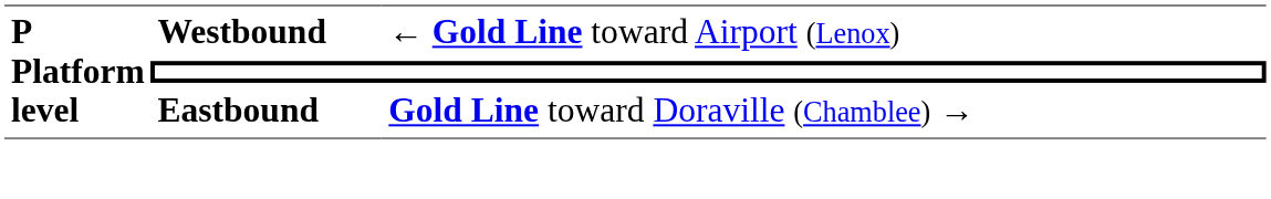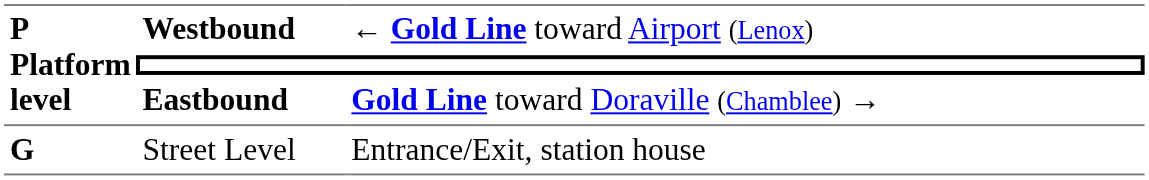 <table table border=0 cellspacing=0 cellpadding=3>
 <tr>
 <td style="border-top:solid 1px gray;border-bottom:solid 1px gray;" width=50 rowspan=3 valign=top><strong>P<br>Platform level</strong></td>
 <td style="border-top:solid 1px gray;" width=100><strong>Westbound</strong></td>
 <td style="border-top:solid 1px gray;" width=400>← <a href='#'><span><strong>Gold Line</strong></span></a> toward <a href='#'>Airport</a> <small>(<a href='#'>Lenox</a>)</small></td>
 </tr>
 <tr>
 <td style="border-top:solid 2px black;border-right:solid 2px black;border-left:solid 2px black;border-bottom:solid 2px black;text-align:center;" colspan=2></td>
 </tr>
 <tr>
 <td style="border-bottom:solid 1px gray;"><strong>Eastbound</strong></td>
 <td style="border-bottom:solid 1px gray;"> <a href='#'><span><strong>Gold Line</strong></span></a> toward <a href='#'>Doraville</a> <small>(<a href='#'>Chamblee</a>)</small> →</td>
 </tr>
+<tr>
+<td style="border-bottom:solid 1px gray;" width=50 valign=top><strong>G</strong></td>
+<td style="border-bottom:solid 1px gray;" width=100 valign=top>Street Level</td>
+<td style="border-bottom:solid 1px gray;" width=400 valign=top>Entrance/Exit, station house</td>
+</tr>
 </table>
